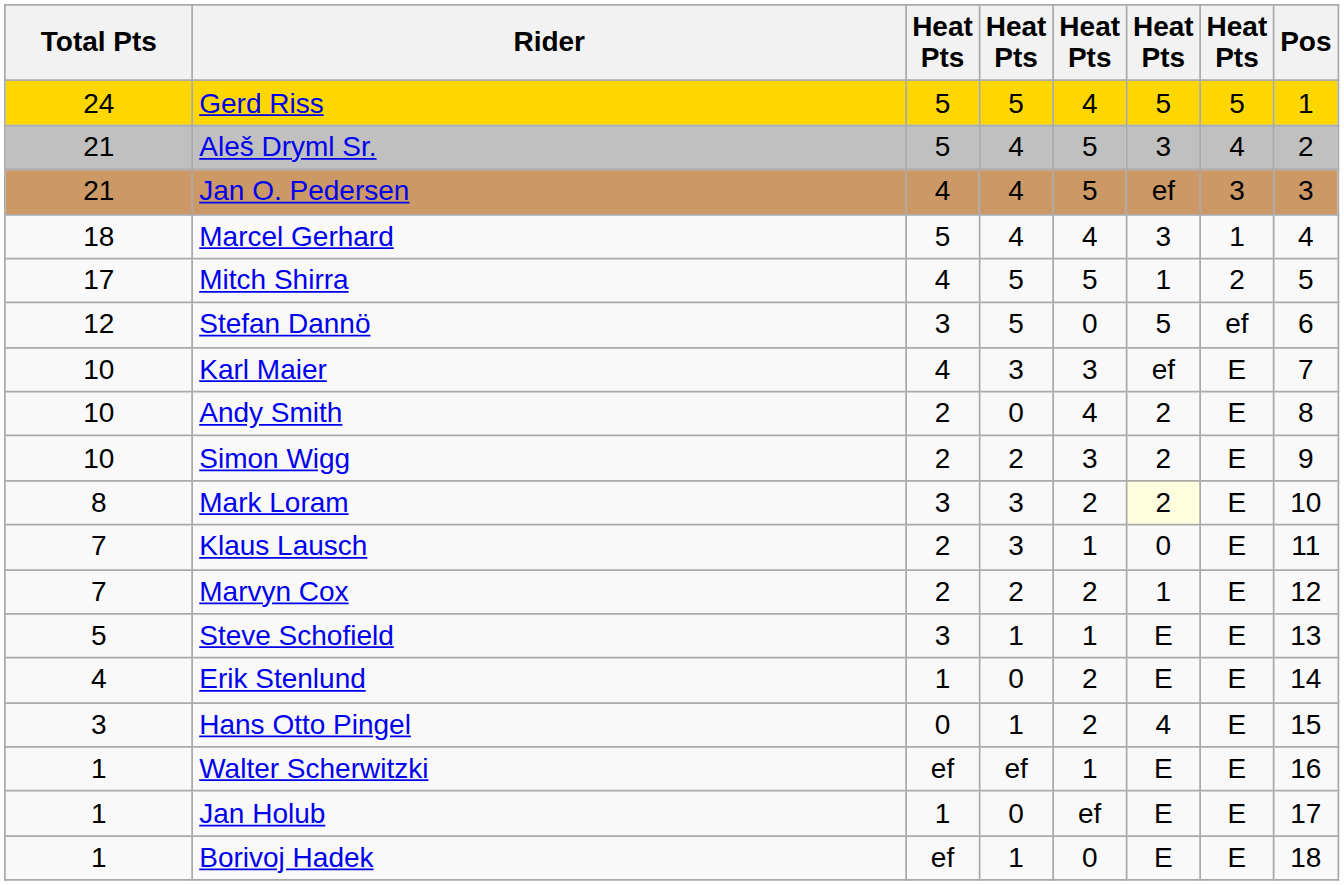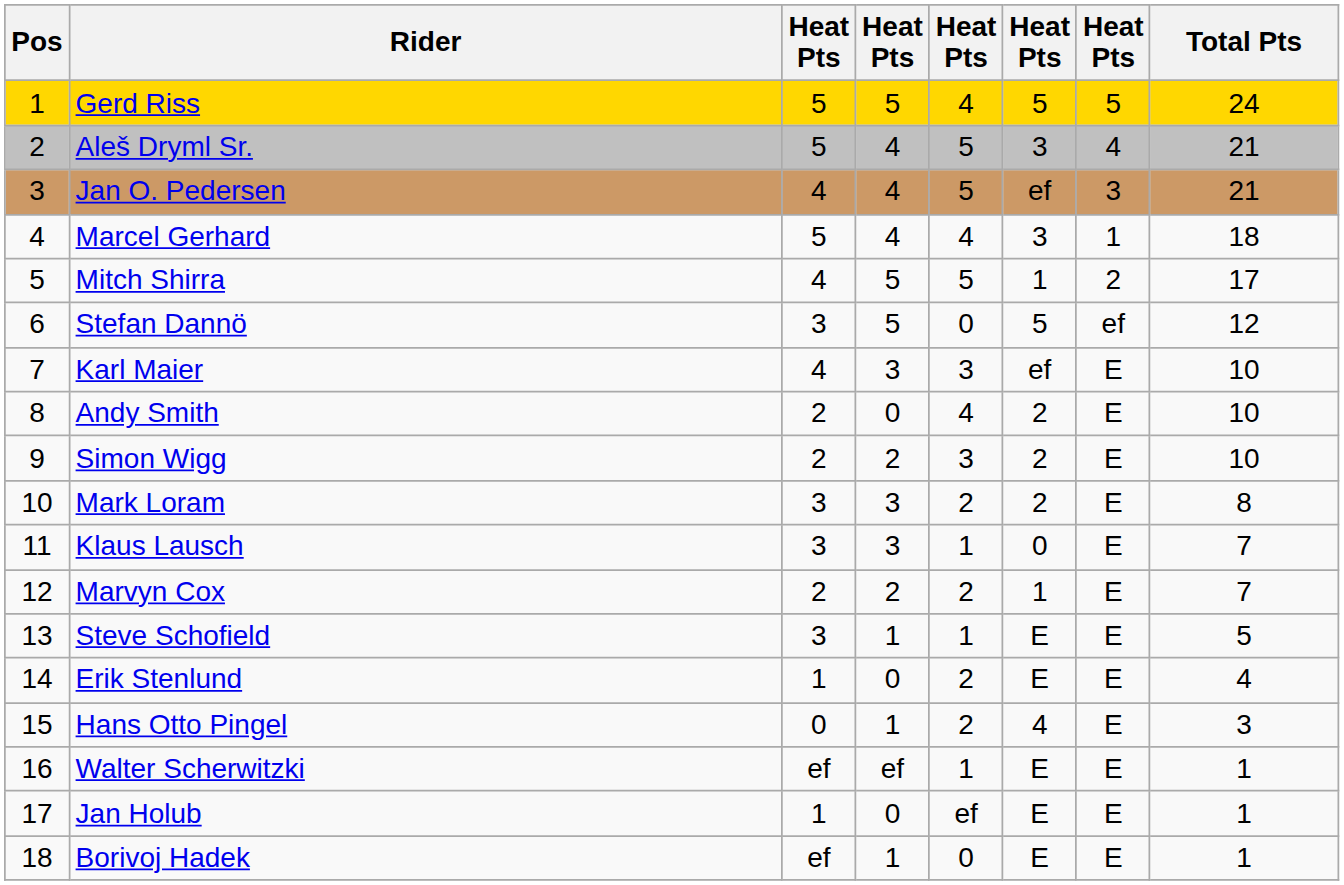 <table class="wikitable" style="font-size: 100%">
 <tr>
-<th width=100>Total Pts</th>
+<th width=20>Pos</th>
 <th width=400>Rider</th>
 <th width=20>Heat Pts</th>
 <th width=20>Heat Pts</th>
 <th width=20>Heat Pts</th>
 <th width=20>Heat Pts</th>
 <th width=20>Heat Pts</th>
-<th width=20>Pos</th>
+<th width=100>Total Pts</th>
 </tr>
 <tr align=center style="background-color: gold;">
-<td>24</td>
+<td>1</td>
 <td align="left"> <a href='#'>Gerd Riss</a></td>
 <td>5</td>
 <td>5</td>
 <td>4</td>
 <td>5</td>
 <td>5</td>
-<td>1</td>
+<td>24</td>
 </tr>
 <tr align=center style="background-color: silver;">
-<td>21</td>
+<td>2</td>
 <td align="left"> <a href='#'>Aleš Dryml Sr.</a></td>
 <td>5</td>
 <td>4</td>
 <td>5</td>
 <td>3</td>
 <td>4</td>
-<td>2</td>
+<td>21</td>
 </tr>
 <tr align=center style="background-color: #cc9966;">
-<td>21</td>
+<td>3</td>
 <td align="left"> <a href='#'>Jan O. Pedersen</a></td>
 <td>4</td>
 <td>4</td>
 <td>5</td>
 <td>ef</td>
 <td>3</td>
-<td>3</td>
+<td>21</td>
 </tr>
 <tr align=center>
-<td>18</td>
+<td>4</td>
 <td align="left"> <a href='#'>Marcel Gerhard</a></td>
 <td>5</td>
 <td>4</td>
 <td>4</td>
 <td>3</td>
 <td>1</td>
-<td>4</td>
+<td>18</td>
 </tr>
 <tr align=center>
-<td>17</td>
+<td>5</td>
 <td align="left"> <a href='#'>Mitch Shirra</a></td>
 <td>4</td>
 <td>5</td>
 <td>5</td>
 <td>1</td>
 <td>2</td>
-<td>5</td>
+<td>17</td>
 </tr>
 <tr align=center>
-<td>12</td>
+<td>6</td>
 <td align="left"> <a href='#'>Stefan Dannö</a></td>
 <td>3</td>
 <td>5</td>
 <td>0</td>
 <td>5</td>
 <td>ef</td>
-<td>6</td>
+<td>12</td>
 </tr>
 <tr align=center>
-<td>10</td>
+<td>7</td>
 <td align="left"> <a href='#'>Karl Maier</a></td>
 <td>4</td>
 <td>3</td>
 <td>3</td>
 <td>ef</td>
 <td>E</td>
-<td>7</td>
+<td>10</td>
 </tr>
 <tr align=center>
-<td>10</td>
+<td>8</td>
 <td align="left"> <a href='#'>Andy Smith</a></td>
 <td>2</td>
 <td>0</td>
 <td>4</td>
 <td>2</td>
 <td>E</td>
-<td>8</td>
+<td>10</td>
 </tr>
 <tr align=center>
-<td>10</td>
+<td>9</td>
 <td align="left"> <a href='#'>Simon Wigg</a></td>
 <td>2</td>
 <td>2</td>
 <td>3</td>
 <td>2</td>
 <td>E</td>
-<td>9</td>
+<td>10</td>
 </tr>
 <tr align=center>
-<td>8</td>
+<td>10</td>
 <td align="left"> <a href='#'>Mark Loram</a></td>
 <td>3</td>
 <td>3</td>
 <td>2</td>
-<td style="background: lightyellow;">2</td>
+<td>2</td>
 <td>E</td>
-<td>10</td>
+<td>8</td>
 </tr>
 <tr align=center>
-<td>7</td>
+<td>11</td>
 <td align="left"> <a href='#'>Klaus Lausch</a></td>
-<td>2</td>
+<td>3</td>
 <td>3</td>
 <td>1</td>
 <td>0</td>
 <td>E</td>
-<td>11</td>
+<td>7</td>
 </tr>
 <tr align=center>
-<td>7</td>
+<td>12</td>
 <td align="left"> <a href='#'>Marvyn Cox</a></td>
 <td>2</td>
 <td>2</td>
 <td>2</td>
 <td>1</td>
 <td>E</td>
-<td>12</td>
+<td>7</td>
 </tr>
 <tr align=center>
-<td>5</td>
+<td>13</td>
 <td align="left"> <a href='#'>Steve Schofield</a></td>
 <td>3</td>
 <td>1</td>
 <td>1</td>
 <td>E</td>
 <td>E</td>
-<td>13</td>
+<td>5</td>
 </tr>
 <tr align=center>
-<td>4</td>
+<td>14</td>
 <td align="left"> <a href='#'>Erik Stenlund</a></td>
 <td>1</td>
 <td>0</td>
 <td>2</td>
 <td>E</td>
 <td>E</td>
-<td>14</td>
+<td>4</td>
 </tr>
 <tr align=center>
-<td>3</td>
+<td>15</td>
 <td align="left"> <a href='#'>Hans Otto Pingel</a></td>
 <td>0</td>
 <td>1</td>
 <td>2</td>
 <td>4</td>
 <td>E</td>
-<td>15</td>
+<td>3</td>
 </tr>
 <tr align=center>
-<td>1</td>
+<td>16</td>
 <td align="left"> <a href='#'>Walter Scherwitzki</a></td>
 <td>ef</td>
 <td>ef</td>
 <td>1</td>
 <td>E</td>
 <td>E</td>
-<td>16</td>
+<td>1</td>
 </tr>
 <tr align=center>
-<td>1</td>
+<td>17</td>
 <td align="left"> <a href='#'>Jan Holub</a></td>
 <td>1</td>
 <td>0</td>
 <td>ef</td>
 <td>E</td>
 <td>E</td>
-<td>17</td>
+<td>1</td>
 </tr>
 <tr align=center>
-<td>1</td>
+<td>18</td>
 <td align="left"> <a href='#'>Borivoj Hadek</a></td>
 <td>ef</td>
 <td>1</td>
 <td>0</td>
 <td>E</td>
 <td>E</td>
-<td>18</td>
+<td>1</td>
 </tr>
 </table>
